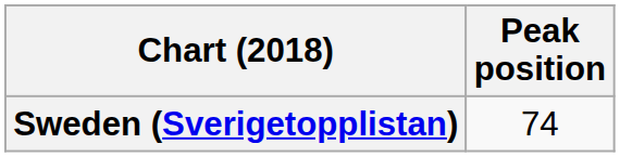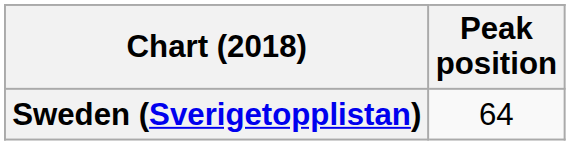 <table class="wikitable plainrowheaders" style="text-align:center">
 <tr>
 <th>Chart (2018)</th>
 <th>Peak<br>position</th>
 </tr>
 <tr>
 <th scope="row">Sweden (<a href='#'>Sverigetopplistan</a>)</th>
-<td>74</td>
+<td>64</td>
 </tr>
 </table>
